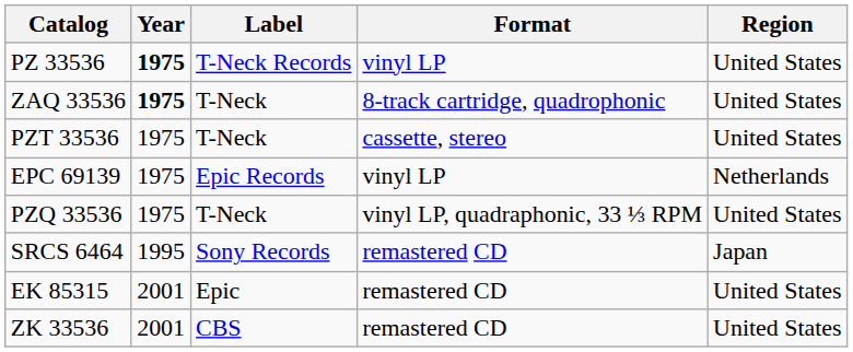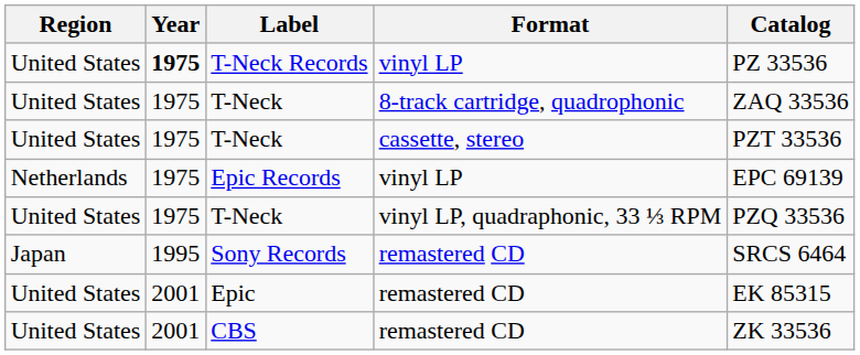 <table class="wikitable">
 <tr>
-<th>Catalog</th>
+<th>Region</th>
 <th>Year</th>
 <th>Label</th>
 <th>Format</th>
-<th>Region</th>
+<th>Catalog</th>
 </tr>
 <tr>
-<td>PZ 33536</td>
+<td>United States</td>
 <td><strong>1975</strong></td>
 <td><a href='#'>T-Neck Records</a></td>
 <td><a href='#'>vinyl LP</a></td>
-<td>United States</td>
+<td>PZ 33536</td>
 </tr>
 <tr>
-<td>ZAQ 33536</td>
-<td><strong>1975</strong></td>
+<td>United States</td>
+<td>1975</td>
 <td>T-Neck</td>
 <td><a href='#'>8-track cartridge</a>, <a href='#'>quadrophonic</a></td>
-<td>United States</td>
+<td>ZAQ 33536</td>
 </tr>
 <tr>
-<td>PZT 33536</td>
+<td>United States</td>
 <td>1975</td>
 <td>T-Neck</td>
 <td><a href='#'>cassette</a>, <a href='#'>stereo</a></td>
-<td>United States</td>
+<td>PZT 33536</td>
 </tr>
 <tr>
-<td>EPC 69139</td>
+<td>Netherlands</td>
 <td>1975</td>
 <td><a href='#'>Epic Records</a></td>
 <td>vinyl LP</td>
-<td>Netherlands</td>
+<td>EPC 69139</td>
 </tr>
 <tr>
-<td>PZQ 33536</td>
+<td>United States</td>
 <td>1975</td>
 <td>T-Neck</td>
 <td>vinyl LP, quadraphonic, 33 ⅓ RPM</td>
-<td>United States</td>
+<td>PZQ 33536</td>
 </tr>
 <tr>
-<td>SRCS 6464</td>
+<td>Japan</td>
 <td>1995</td>
 <td><a href='#'>Sony Records</a></td>
 <td><a href='#'>remastered</a> <a href='#'>CD</a></td>
-<td>Japan</td>
+<td>SRCS 6464</td>
 </tr>
 <tr>
-<td>EK 85315</td>
+<td>United States</td>
 <td>2001</td>
 <td>Epic</td>
 <td>remastered CD</td>
-<td>United States</td>
+<td>EK 85315</td>
 </tr>
 <tr>
-<td>ZK 33536</td>
+<td>United States</td>
 <td>2001</td>
 <td><a href='#'>CBS</a></td>
 <td>remastered CD</td>
-<td>United States</td>
+<td>ZK 33536</td>
 </tr>
 </table>
